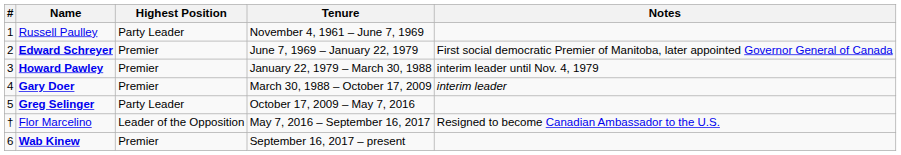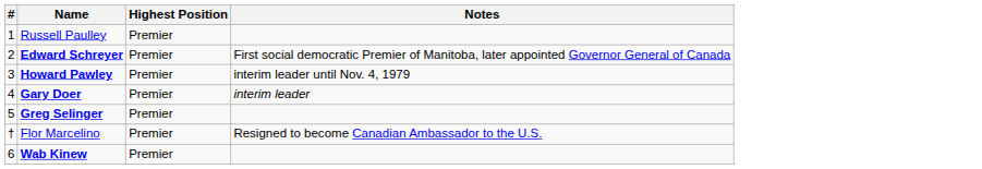 <table class="wikitable">
 <tr>
 <th>#</th>
 <th>Name</th>
 <th>Highest Position</th>
-<th>Tenure</th>
 <th>Notes</th>
 </tr>
 <tr>
 <td>1</td>
 <td><a href='#'>Russell Paulley</a></td>
-<td>Party Leader</td>
-<td>November 4, 1961 – June 7, 1969</td>
+<td>Premier</td>
 <td></td>
 </tr>
 <tr>
 <td>2</td>
 <td><strong><a href='#'>Edward Schreyer</a></strong></td>
 <td>Premier</td>
-<td>June 7, 1969 – January 22, 1979</td>
 <td>First social democratic Premier of Manitoba, later appointed <a href='#'>Governor General of Canada</a></td>
 </tr>
 <tr>
 <td>3</td>
 <td><strong><a href='#'>Howard Pawley</a></strong></td>
 <td>Premier</td>
-<td>January 22, 1979 – March 30, 1988</td>
 <td>interim leader until Nov. 4, 1979</td>
 </tr>
 <tr>
 <td>4</td>
 <td><strong><a href='#'>Gary Doer</a></strong></td>
 <td>Premier</td>
-<td>March 30, 1988 – October 17, 2009</td>
 <td><em>interim leader</em></td>
 </tr>
 <tr>
 <td>5</td>
 <td><strong><a href='#'>Greg Selinger</a></strong></td>
-<td>Party Leader</td>
-<td>October 17, 2009 – May 7, 2016</td>
+<td>Premier</td>
 <td></td>
 </tr>
 <tr>
 <td>†</td>
 <td><a href='#'>Flor Marcelino</a></td>
-<td>Leader of the Opposition</td>
-<td>May 7, 2016 – September 16, 2017</td>
+<td>Premier</td>
 <td>Resigned to become <a href='#'>Canadian Ambassador to the U.S.</a></td>
 </tr>
 <tr>
 <td>6</td>
 <td><strong><a href='#'>Wab Kinew</a></strong></td>
 <td>Premier</td>
-<td>September 16, 2017 – present</td>
 <td></td>
 </tr>
 </table>
